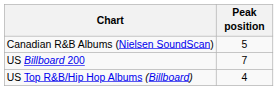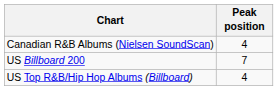 <table class="wikitable">
 <tr>
 <th>Chart</th>
 <th style="width:5em;line-height:1.3">Peak position</th>
 </tr>
 <tr>
 <td>Canadian R&B Albums (<a href='#'>Nielsen SoundScan</a>)</td>
-<td style="text-align:center;">5</td>
+<td style="text-align:center;">4</td>
 </tr>
 <tr>
 <td>US <a href='#'><em>Billboard</em> 200</a></td>
 <td style="text-align:center;">7</td>
 </tr>
 <tr>
 <td>US <a href='#'>Top R&B/Hip Hop Albums</a> <em>(<a href='#'>Billboard</a>)</em></td>
 <td style="text-align:center;">4</td>
 </tr>
 </table>
